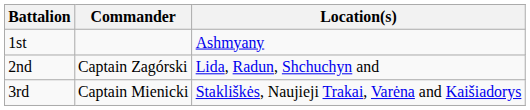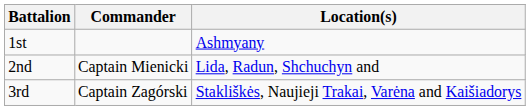 <table class="wikitable">
 <tr>
 <th>Battalion</th>
 <th>Commander</th>
 <th>Location(s)</th>
 </tr>
 <tr>
 <td>1st</td>
 <td></td>
 <td><a href='#'>Ashmyany</a></td>
 </tr>
 <tr>
 <td>2nd</td>
-<td>Captain Zagórski</td>
+<td>Captain Mienicki</td>
 <td><a href='#'>Lida</a>, <a href='#'>Radun</a>, <a href='#'>Shchuchyn</a> and </td>
 </tr>
 <tr>
 <td>3rd</td>
-<td>Captain Mienicki</td>
+<td>Captain Zagórski</td>
 <td><a href='#'>Stakliškės</a>, Naujieji <a href='#'>Trakai</a>, <a href='#'>Varėna</a> and <a href='#'>Kaišiadorys</a></td>
 </tr>
 </table>
